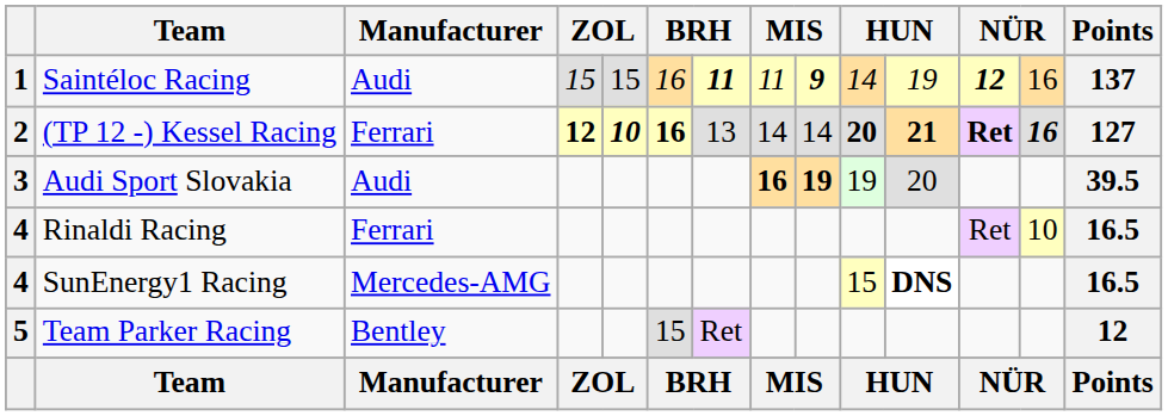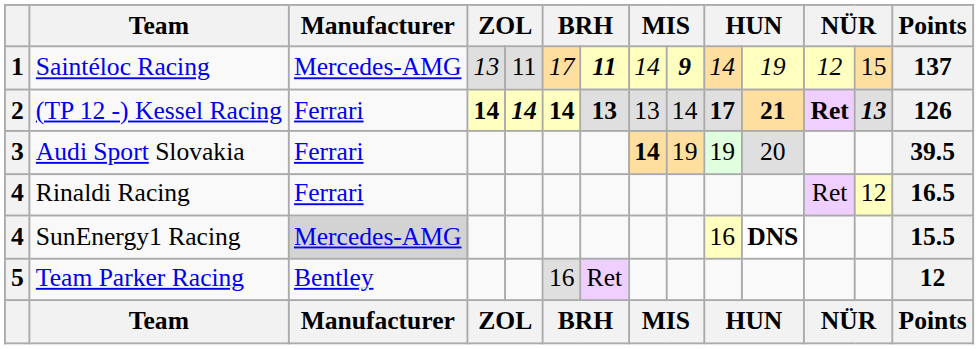 <table class="wikitable" style="font-size: 85%; text-align:center;">
 <tr>
 <th></th>
 <th>Team</th>
 <th>Manufacturer</th>
 <th colspan=2>ZOL<br></th>
 <th colspan=2>BRH<br></th>
 <th colspan=2>MIS<br></th>
 <th colspan=2>HUN<br></th>
 <th colspan=2>NÜR<br></th>
 <th>Points</th>
 </tr>
 <tr>
 <th>1</th>
 <td align=left> <a href='#'>Saintéloc Racing</a></td>
-<td align=left><a href='#'>Audi</a></td>
-<td style="background:#DFDFDF;"><em>15</em></td>
-<td style="background:#DFDFDF;">15</td>
-<td style="background:#FFDF9F;"><em>16</em></td>
+<td align=left><a href='#'>Mercedes-AMG</a></td>
+<td style="background:#DFDFDF;"><em>13</em></td>
+<td style="background:#DFDFDF;">11</td>
+<td style="background:#FFDF9F;"><em>17</em></td>
 <td style="background:#FFFFBF;"><strong><em>11</em></strong></td>
-<td style="background:#FFFFBF;"><em>11</em></td>
+<td style="background:#FFFFBF;"><em>14</em></td>
 <td style="background:#FFFFBF;"><strong><em>9</em></strong></td>
 <td style="background:#FFDF9F;"><em>14</em></td>
 <td style="background:#FFFFBF;"><em>19</em></td>
-<td style="background:#FFFFBF;"><strong><em>12</em></strong></td>
-<td style="background:#FFDF9F;">16</td>
+<td style="background:#FFFFBF;"><em>12</em></td>
+<td style="background:#FFDF9F;">15</td>
 <th>137</th>
 </tr>
 <tr>
 <th>2</th>
 <td align=left> <a href='#'>(TP 12 -) Kessel Racing</a></td>
 <td align=left><a href='#'>Ferrari</a></td>
-<td style="background:#FFFFBF;"><strong>12</strong></td>
-<td style="background:#FFFFBF;"><strong><em>10</em></strong></td>
-<td style="background:#FFFFBF;"><strong>16</strong></td>
+<td style="background:#FFFFBF;"><strong>14</strong></td>
+<td style="background:#FFFFBF;"><strong><em>14</em></strong></td>
+<td style="background:#FFFFBF;"><strong>14</strong></td>
+<td style="background:#DFDFDF;"><strong>13</strong></td>
 <td style="background:#DFDFDF;">13</td>
 <td style="background:#DFDFDF;">14</td>
-<td style="background:#DFDFDF;">14</td>
-<td style="background:#DFDFDF;"><strong>20</strong></td>
+<td style="background:#DFDFDF;"><strong>17</strong></td>
 <td style="background:#FFDF9F;"><strong>21</strong></td>
 <td style="background:#EFCFFF;"><strong>Ret</strong></td>
-<td style="background:#DFDFDF;"><strong><em>16</em></strong></td>
-<th>127</th>
+<td style="background:#DFDFDF;"><strong><em>13</em></strong></td>
+<th>126</th>
 </tr>
 <tr>
 <th>3</th>
 <td align=left> <a href='#'>Audi Sport</a> Slovakia</td>
-<td align=left><a href='#'>Audi</a></td>
+<td align=left><a href='#'>Ferrari</a></td>
 <td></td>
 <td></td>
 <td></td>
 <td></td>
-<td style="background:#FFDF9F;"><strong>16</strong></td>
-<td style="background:#FFDF9F;"><strong>19</strong></td>
+<td style="background:#FFDF9F;"><strong>14</strong></td>
+<td style="background:#FFDF9F;">19</td>
 <td style="background:#DFFFDF;">19</td>
 <td style="background:#DFDFDF;">20</td>
 <td></td>
 <td></td>
 <th>39.5</th>
 </tr>
 <tr>
 <th>4</th>
 <td align=left> Rinaldi Racing</td>
 <td align=left><a href='#'>Ferrari</a></td>
 <td></td>
 <td></td>
 <td></td>
 <td></td>
 <td></td>
 <td></td>
 <td></td>
 <td></td>
 <td style="background:#EFCFFF;">Ret</td>
-<td style="background:#FFFFBF;">10</td>
+<td style="background:#FFFFBF;">12</td>
 <th>16.5</th>
 </tr>
 <tr>
 <th>4</th>
 <td align=left> SunEnergy1 Racing</td>
-<td align=left><a href='#'>Mercedes-AMG</a></td>
+<td align=left style="background: lightgrey;"><a href='#'>Mercedes-AMG</a></td>
 <td></td>
 <td></td>
 <td></td>
 <td></td>
 <td></td>
 <td></td>
-<td style="background:#FFFFBF;">15</td>
+<td style="background:#FFFFBF;">16</td>
 <td style="background:#FFFFFF;"><strong>DNS</strong></td>
 <td></td>
 <td></td>
-<th>16.5</th>
+<th>15.5</th>
 </tr>
 <tr>
 <th>5</th>
 <td align=left> <a href='#'>Team Parker Racing</a></td>
 <td align=left><a href='#'>Bentley</a></td>
 <td></td>
 <td></td>
-<td style="background:#DFDFDF;">15</td>
+<td style="background:#DFDFDF;">16</td>
 <td style="background:#EFCFFF;">Ret</td>
 <td></td>
 <td></td>
 <td></td>
 <td></td>
 <td></td>
 <td></td>
 <th>12</th>
 </tr>
 <tr valign="top">
 <th valign=middle></th>
 <th valign=middle>Team</th>
 <th valign=middle>Manufacturer</th>
 <th colspan=2>ZOL<br></th>
 <th colspan=2>BRH<br></th>
 <th colspan=2>MIS<br></th>
 <th colspan=2>HUN<br></th>
 <th colspan=2>NÜR<br></th>
 <th valign=middle>Points</th>
 </tr>
 </table>
